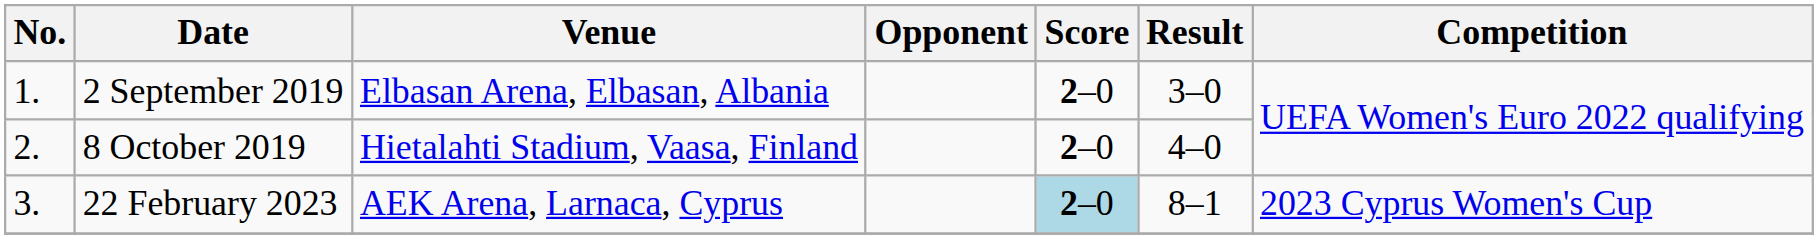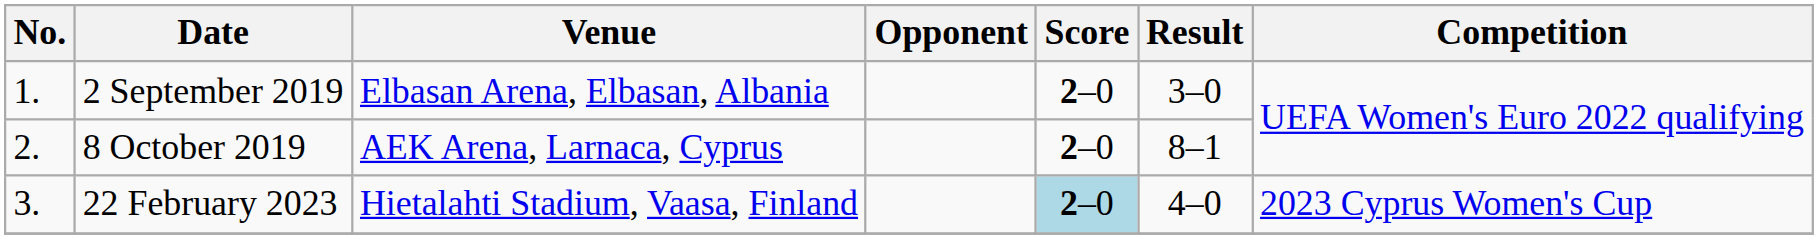 <table class="wikitable">
 <tr>
 <th>No.</th>
 <th>Date</th>
 <th>Venue</th>
 <th>Opponent</th>
 <th>Score</th>
 <th>Result</th>
 <th>Competition</th>
 </tr>
 <tr>
 <td>1.</td>
 <td>2 September 2019</td>
 <td><a href='#'>Elbasan Arena</a>, <a href='#'>Elbasan</a>, <a href='#'>Albania</a></td>
 <td></td>
 <td align=center><strong>2</strong>–0</td>
 <td align=center>3–0</td>
 <td rowspan=2><a href='#'>UEFA Women's Euro 2022 qualifying</a></td>
 </tr>
 <tr>
 <td>2.</td>
 <td>8 October 2019</td>
-<td><a href='#'>Hietalahti Stadium</a>, <a href='#'>Vaasa</a>, <a href='#'>Finland</a></td>
+<td><a href='#'>AEK Arena</a>, <a href='#'>Larnaca</a>, <a href='#'>Cyprus</a></td>
 <td></td>
 <td align=center><strong>2</strong>–0</td>
-<td align=center>4–0</td>
+<td align=center>8–1</td>
 </tr>
 <tr>
 <td>3.</td>
 <td>22 February 2023</td>
-<td><a href='#'>AEK Arena</a>, <a href='#'>Larnaca</a>, <a href='#'>Cyprus</a></td>
+<td><a href='#'>Hietalahti Stadium</a>, <a href='#'>Vaasa</a>, <a href='#'>Finland</a></td>
 <td></td>
 <td align=center style="background: lightblue;"><strong>2</strong>–0</td>
-<td align=center>8–1</td>
+<td align=center>4–0</td>
 <td><a href='#'>2023 Cyprus Women's Cup</a></td>
 </tr>
 <tr>
 </tr>
 </table>
